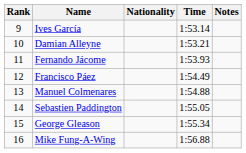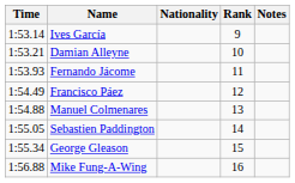 <table class="wikitable sortable" style="text-align:center">
 <tr>
-<th>Rank</th>
+<th>Time</th>
 <th>Name</th>
 <th>Nationality</th>
-<th>Time</th>
+<th>Rank</th>
 <th>Notes</th>
 </tr>
 <tr>
-<td>9</td>
+<td>1:53.14</td>
 <td align=left><a href='#'>Ives García</a></td>
 <td align=left></td>
-<td>1:53.14</td>
+<td>9</td>
 <td></td>
 </tr>
 <tr>
-<td>10</td>
+<td>1:53.21</td>
 <td align=left><a href='#'>Damian Alleyne</a></td>
 <td align=left></td>
-<td>1:53.21</td>
+<td>10</td>
 <td></td>
 </tr>
 <tr>
-<td>11</td>
+<td>1:53.93</td>
 <td align=left><a href='#'>Fernando Jácome</a></td>
 <td align=left></td>
-<td>1:53.93</td>
+<td>11</td>
 <td></td>
 </tr>
 <tr>
-<td>12</td>
+<td>1:54.49</td>
 <td align=left><a href='#'>Francisco Páez</a></td>
 <td align=left></td>
-<td>1:54.49</td>
+<td>12</td>
 <td></td>
 </tr>
 <tr>
-<td>13</td>
+<td>1:54.88</td>
 <td align=left><a href='#'>Manuel Colmenares</a></td>
 <td align=left></td>
-<td>1:54.88</td>
+<td>13</td>
 <td></td>
 </tr>
 <tr>
-<td>14</td>
+<td>1:55.05</td>
 <td align=left><a href='#'>Sebastien Paddington</a></td>
 <td align=left></td>
-<td>1:55.05</td>
+<td>14</td>
 <td></td>
 </tr>
 <tr>
-<td>15</td>
+<td>1:55.34</td>
 <td align=left><a href='#'>George Gleason</a></td>
 <td align=left></td>
-<td>1:55.34</td>
+<td>15</td>
 <td></td>
 </tr>
 <tr>
-<td>16</td>
+<td>1:56.88</td>
 <td align=left><a href='#'>Mike Fung-A-Wing</a></td>
 <td align=left></td>
-<td>1:56.88</td>
+<td>16</td>
 <td></td>
 </tr>
 </table>
